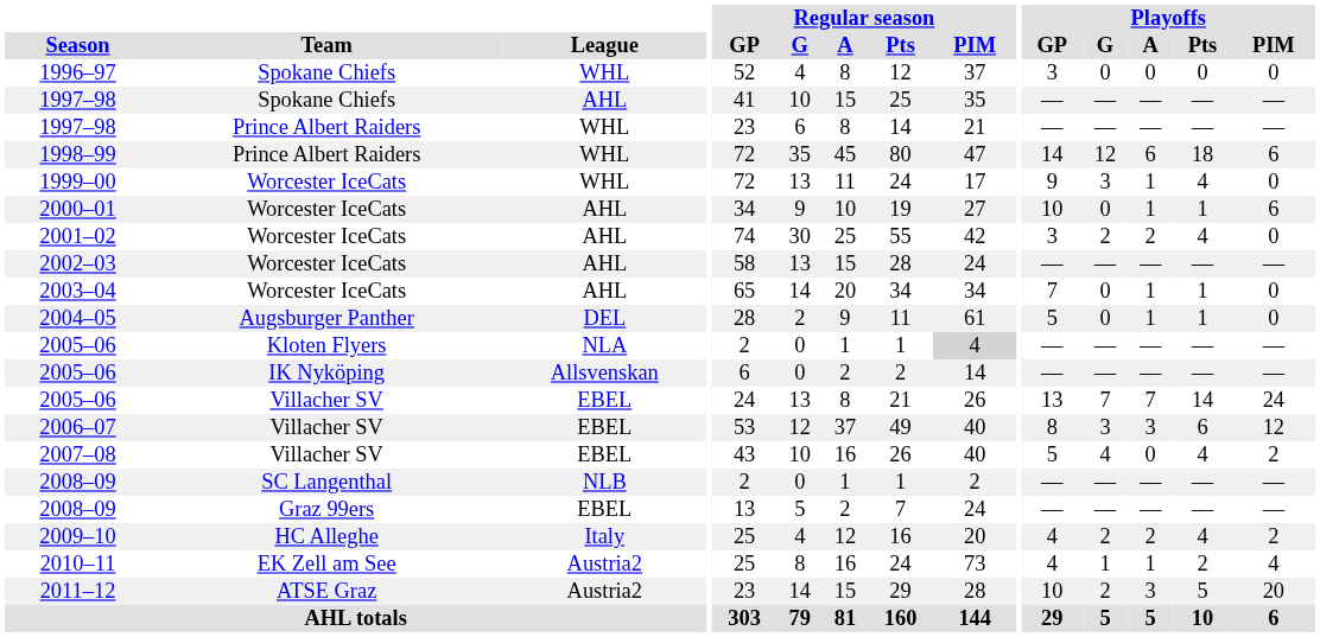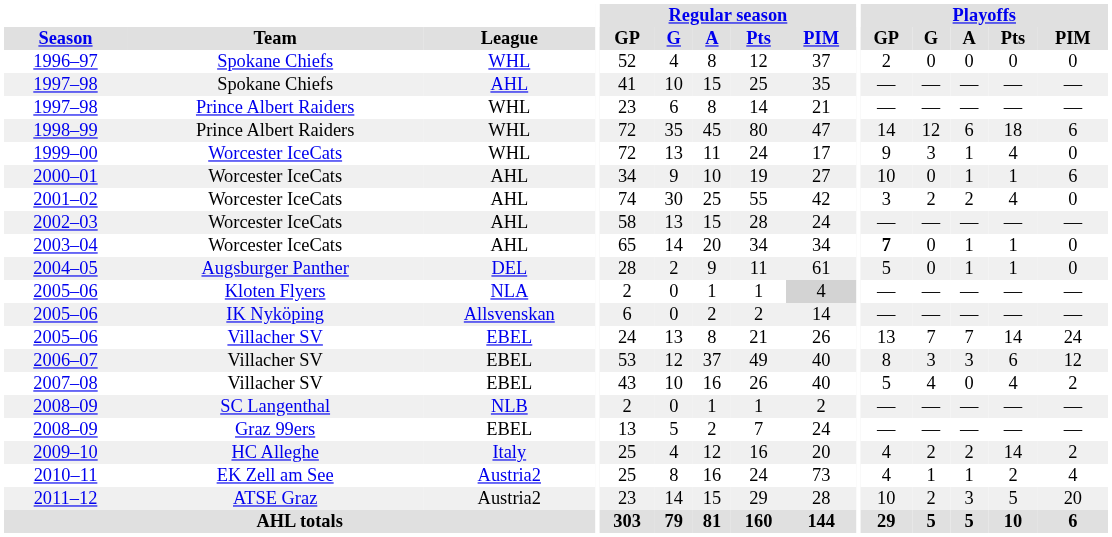 <table border="0" cellpadding="1" cellspacing="0" style="text-align:center; width:60em">
 <tr bgcolor="#e0e0e0">
 <th colspan="3" bgcolor="#ffffff"></th>
 <th rowspan="99" bgcolor="#ffffff"></th>
 <th colspan="5"><a href='#'>Regular season</a></th>
 <th rowspan="99" bgcolor="#ffffff"></th>
 <th colspan="5"><a href='#'>Playoffs</a></th>
 </tr>
 <tr bgcolor="#e0e0e0">
 <th><a href='#'>Season</a></th>
 <th>Team</th>
 <th>League</th>
 <th>GP</th>
 <th><a href='#'>G</a></th>
 <th><a href='#'>A</a></th>
 <th><a href='#'>Pts</a></th>
 <th><a href='#'>PIM</a></th>
 <th>GP</th>
 <th>G</th>
 <th>A</th>
 <th>Pts</th>
 <th>PIM</th>
 </tr>
 <tr>
 <td><a href='#'>1996–97</a></td>
 <td><a href='#'>Spokane Chiefs</a></td>
 <td><a href='#'>WHL</a></td>
 <td>52</td>
 <td>4</td>
 <td>8</td>
 <td>12</td>
 <td>37</td>
-<td>3</td>
+<td>2</td>
 <td>0</td>
 <td>0</td>
 <td>0</td>
 <td>0</td>
 </tr>
 <tr bgcolor="#f0f0f0">
 <td><a href='#'>1997–98</a></td>
 <td>Spokane Chiefs</td>
 <td><a href='#'>AHL</a></td>
 <td>41</td>
 <td>10</td>
 <td>15</td>
 <td>25</td>
 <td>35</td>
 <td>—</td>
 <td>—</td>
 <td>—</td>
 <td>—</td>
 <td>—</td>
 </tr>
 <tr>
 <td><a href='#'>1997–98</a></td>
 <td><a href='#'>Prince Albert Raiders</a></td>
 <td>WHL</td>
 <td>23</td>
 <td>6</td>
 <td>8</td>
 <td>14</td>
 <td>21</td>
 <td>—</td>
 <td>—</td>
 <td>—</td>
 <td>—</td>
 <td>—</td>
 </tr>
 <tr bgcolor="#f0f0f0">
 <td><a href='#'>1998–99</a></td>
 <td>Prince Albert Raiders</td>
 <td>WHL</td>
 <td>72</td>
 <td>35</td>
 <td>45</td>
 <td>80</td>
 <td>47</td>
 <td>14</td>
 <td>12</td>
 <td>6</td>
 <td>18</td>
 <td>6</td>
 </tr>
 <tr>
 <td><a href='#'>1999–00</a></td>
 <td><a href='#'>Worcester IceCats</a></td>
 <td>WHL</td>
 <td>72</td>
 <td>13</td>
 <td>11</td>
 <td>24</td>
 <td>17</td>
 <td>9</td>
 <td>3</td>
 <td>1</td>
 <td>4</td>
 <td>0</td>
 </tr>
 <tr bgcolor="#f0f0f0">
 <td><a href='#'>2000–01</a></td>
 <td>Worcester IceCats</td>
 <td>AHL</td>
 <td>34</td>
 <td>9</td>
 <td>10</td>
 <td>19</td>
 <td>27</td>
 <td>10</td>
 <td>0</td>
 <td>1</td>
 <td>1</td>
 <td>6</td>
 </tr>
 <tr>
 <td><a href='#'>2001–02</a></td>
 <td>Worcester IceCats</td>
 <td>AHL</td>
 <td>74</td>
 <td>30</td>
 <td>25</td>
 <td>55</td>
 <td>42</td>
 <td>3</td>
 <td>2</td>
 <td>2</td>
 <td>4</td>
 <td>0</td>
 </tr>
 <tr bgcolor="#f0f0f0">
 <td><a href='#'>2002–03</a></td>
 <td>Worcester IceCats</td>
 <td>AHL</td>
 <td>58</td>
 <td>13</td>
 <td>15</td>
 <td>28</td>
 <td>24</td>
 <td>—</td>
 <td>—</td>
 <td>—</td>
 <td>—</td>
 <td>—</td>
 </tr>
 <tr>
 <td><a href='#'>2003–04</a></td>
 <td>Worcester IceCats</td>
 <td>AHL</td>
 <td>65</td>
 <td>14</td>
 <td>20</td>
 <td>34</td>
 <td>34</td>
-<td>7</td>
+<td><strong>7</strong></td>
 <td>0</td>
 <td>1</td>
 <td>1</td>
 <td>0</td>
 </tr>
 <tr bgcolor="#f0f0f0">
 <td><a href='#'>2004–05</a></td>
 <td><a href='#'>Augsburger Panther</a></td>
 <td><a href='#'>DEL</a></td>
 <td>28</td>
 <td>2</td>
 <td>9</td>
 <td>11</td>
 <td>61</td>
 <td>5</td>
 <td>0</td>
 <td>1</td>
 <td>1</td>
 <td>0</td>
 </tr>
 <tr>
 <td><a href='#'>2005–06</a></td>
 <td><a href='#'>Kloten Flyers</a></td>
 <td><a href='#'>NLA</a></td>
 <td>2</td>
 <td>0</td>
 <td>1</td>
 <td>1</td>
 <td style="background: lightgrey;">4</td>
 <td>—</td>
 <td>—</td>
 <td>—</td>
 <td>—</td>
 <td>—</td>
 </tr>
 <tr bgcolor="#f0f0f0">
 <td><a href='#'>2005–06</a></td>
 <td><a href='#'>IK Nyköping</a></td>
 <td><a href='#'>Allsvenskan</a></td>
 <td>6</td>
 <td>0</td>
 <td>2</td>
 <td>2</td>
 <td>14</td>
 <td>—</td>
 <td>—</td>
 <td>—</td>
 <td>—</td>
 <td>—</td>
 </tr>
 <tr>
 <td><a href='#'>2005–06</a></td>
 <td><a href='#'>Villacher SV</a></td>
 <td><a href='#'>EBEL</a></td>
 <td>24</td>
 <td>13</td>
 <td>8</td>
 <td>21</td>
 <td>26</td>
 <td>13</td>
 <td>7</td>
 <td>7</td>
 <td>14</td>
 <td>24</td>
 </tr>
 <tr bgcolor="#f0f0f0">
 <td><a href='#'>2006–07</a></td>
 <td>Villacher SV</td>
 <td>EBEL</td>
 <td>53</td>
 <td>12</td>
 <td>37</td>
 <td>49</td>
 <td>40</td>
 <td>8</td>
 <td>3</td>
 <td>3</td>
 <td>6</td>
 <td>12</td>
 </tr>
 <tr>
 <td><a href='#'>2007–08</a></td>
 <td>Villacher SV</td>
 <td>EBEL</td>
 <td>43</td>
 <td>10</td>
 <td>16</td>
 <td>26</td>
 <td>40</td>
 <td>5</td>
 <td>4</td>
 <td>0</td>
 <td>4</td>
 <td>2</td>
 </tr>
 <tr bgcolor="#f0f0f0">
 <td><a href='#'>2008–09</a></td>
 <td><a href='#'>SC Langenthal</a></td>
 <td><a href='#'>NLB</a></td>
 <td>2</td>
 <td>0</td>
 <td>1</td>
 <td>1</td>
 <td>2</td>
 <td>—</td>
 <td>—</td>
 <td>—</td>
 <td>—</td>
 <td>—</td>
 </tr>
 <tr>
 <td><a href='#'>2008–09</a></td>
 <td><a href='#'>Graz 99ers</a></td>
 <td>EBEL</td>
 <td>13</td>
 <td>5</td>
 <td>2</td>
 <td>7</td>
 <td>24</td>
 <td>—</td>
 <td>—</td>
 <td>—</td>
 <td>—</td>
 <td>—</td>
 </tr>
 <tr bgcolor="#f0f0f0">
 <td><a href='#'>2009–10</a></td>
 <td><a href='#'>HC Alleghe</a></td>
 <td><a href='#'>Italy</a></td>
 <td>25</td>
 <td>4</td>
 <td>12</td>
 <td>16</td>
 <td>20</td>
 <td>4</td>
 <td>2</td>
 <td>2</td>
-<td>4</td>
+<td>14</td>
 <td>2</td>
 </tr>
 <tr>
 <td><a href='#'>2010–11</a></td>
 <td><a href='#'>EK Zell am See</a></td>
 <td><a href='#'>Austria2</a></td>
 <td>25</td>
 <td>8</td>
 <td>16</td>
 <td>24</td>
 <td>73</td>
 <td>4</td>
 <td>1</td>
 <td>1</td>
 <td>2</td>
 <td>4</td>
 </tr>
 <tr bgcolor="#f0f0f0">
 <td><a href='#'>2011–12</a></td>
 <td><a href='#'>ATSE Graz</a></td>
 <td>Austria2</td>
 <td>23</td>
 <td>14</td>
 <td>15</td>
 <td>29</td>
 <td>28</td>
 <td>10</td>
 <td>2</td>
 <td>3</td>
 <td>5</td>
 <td>20</td>
 </tr>
 <tr>
 </tr>
 <tr ALIGN="center" bgcolor="#e0e0e0">
 <th colspan="3">AHL totals</th>
 <th ALIGN="center">303</th>
 <th ALIGN="center">79</th>
 <th ALIGN="center">81</th>
 <th ALIGN="center">160</th>
 <th ALIGN="center">144</th>
 <th ALIGN="center">29</th>
 <th ALIGN="center">5</th>
 <th ALIGN="center">5</th>
 <th ALIGN="center">10</th>
 <th ALIGN="center">6</th>
 </tr>
 </table>
